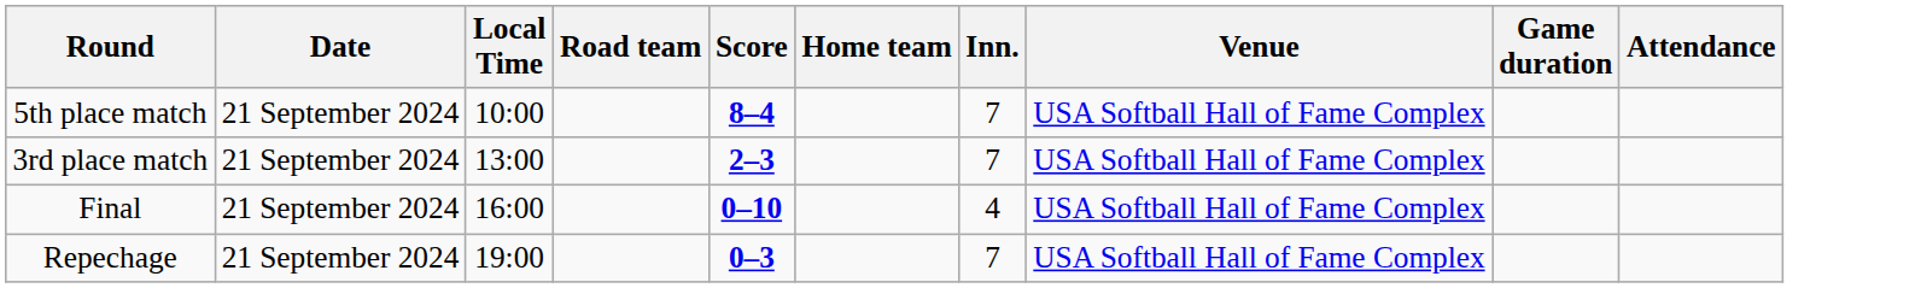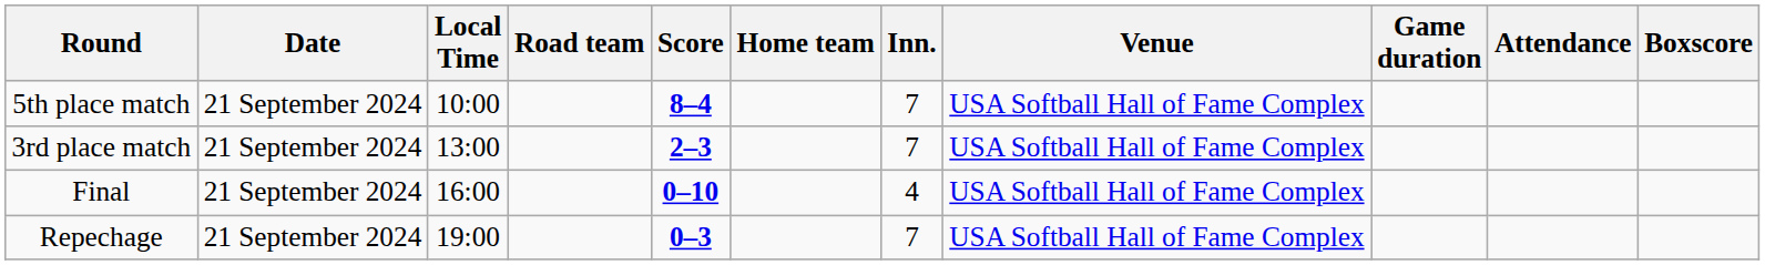 <table class="wikitable" style="text-align:center">
 <tr>
 <th>Round</th>
 <th>Date</th>
 <th>Local<br>Time</th>
 <th>Road team</th>
 <th>Score</th>
 <th>Home team</th>
 <th>Inn.</th>
 <th>Venue</th>
 <th>Game<br>duration</th>
 <th>Attendance</th>
+<th>Boxscore</th>
 </tr>
 <tr>
 <td>5th place match</td>
 <td>21 September 2024</td>
 <td>10:00</td>
 <td align=right><strong></strong></td>
 <td><strong><a href='#'>8–4</a></strong></td>
 <td align=left></td>
 <td>7</td>
 <td><a href='#'>USA Softball Hall of Fame Complex</a></td>
+<td></td>
 <td></td>
 <td></td>
 </tr>
 <tr>
 <td>3rd place match</td>
 <td>21 September 2024</td>
 <td>13:00</td>
 <td align=right></td>
 <td><strong><a href='#'>2–3</a></strong></td>
 <td align=left><strong></strong></td>
 <td>7</td>
 <td><a href='#'>USA Softball Hall of Fame Complex</a></td>
 <td></td>
 <td></td>
+<td></td>
 </tr>
 <tr>
 <td>Final</td>
 <td>21 September 2024</td>
 <td>16:00</td>
 <td align=right></td>
 <td><strong><a href='#'>0–10</a></strong></td>
 <td align=left><strong></strong></td>
 <td>4</td>
 <td><a href='#'>USA Softball Hall of Fame Complex</a></td>
+<td></td>
 <td></td>
 <td></td>
 </tr>
 <tr>
 <td>Repechage</td>
 <td>21 September 2024</td>
 <td>19:00</td>
 <td align=right></td>
 <td><strong><a href='#'>0–3</a></strong></td>
 <td align=left><strong></strong></td>
 <td>7</td>
 <td><a href='#'>USA Softball Hall of Fame Complex</a></td>
 <td></td>
 <td></td>
+<td></td>
 </tr>
 </table>
